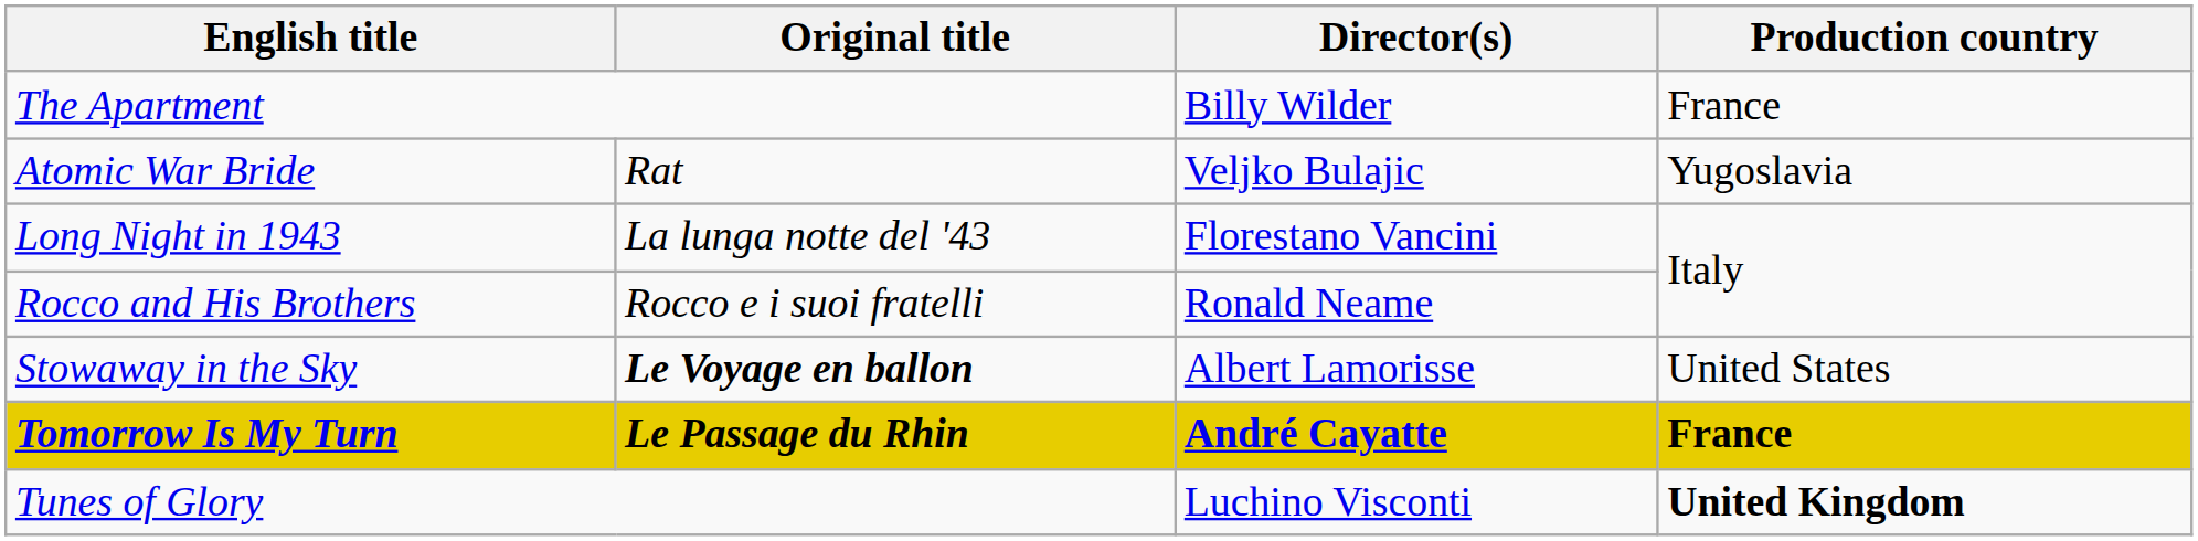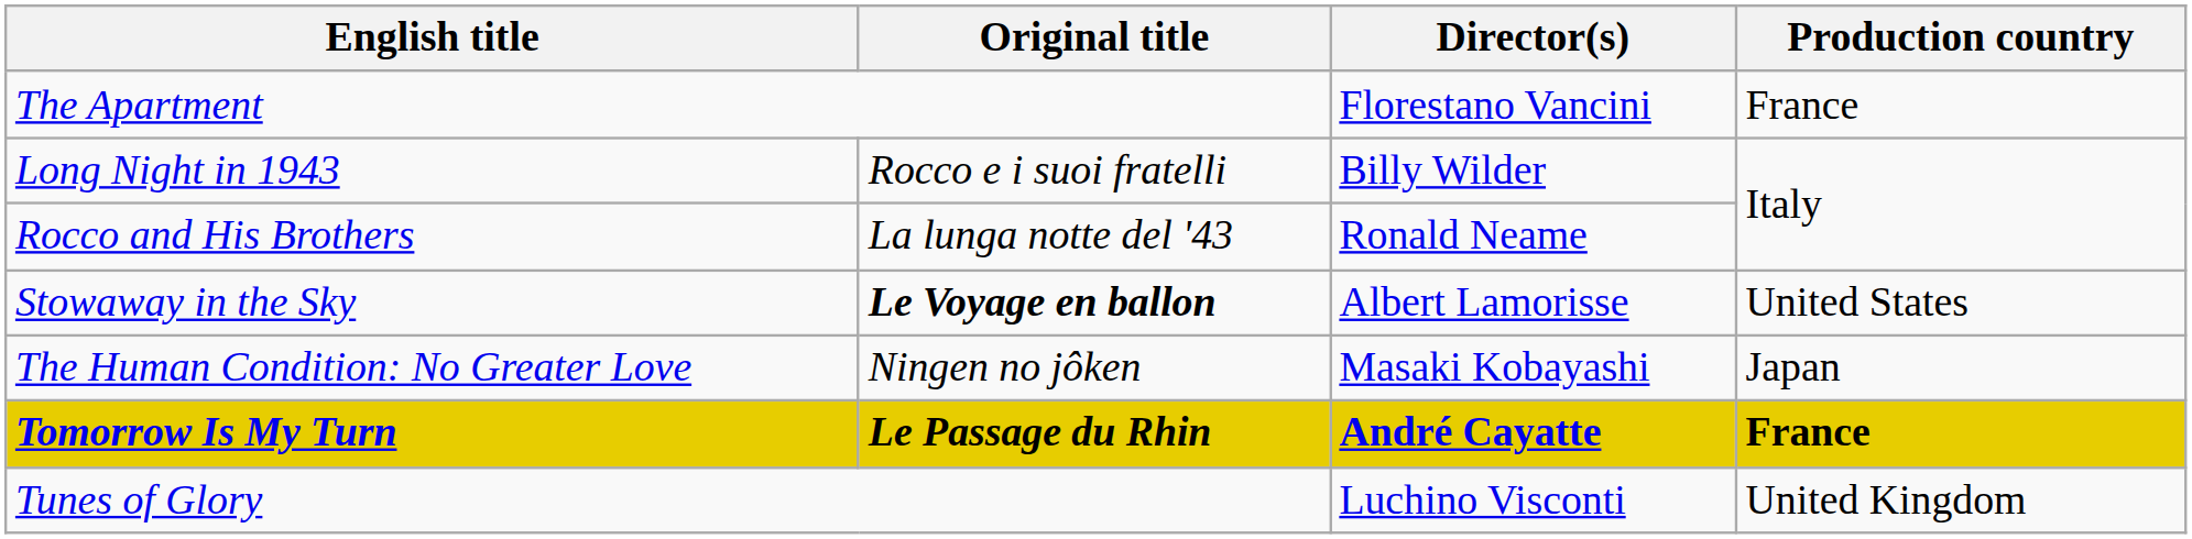 <table class="wikitable" width="95%">
 <tr>
 <th>English title</th>
 <th>Original title</th>
 <th>Director(s)</th>
 <th>Production country</th>
 </tr>
 <tr>
 <td colspan="2"><em><a href='#'>The Apartment</a></em></td>
-<td><a href='#'>Billy Wilder</a></td>
+<td><a href='#'>Florestano Vancini</a></td>
 <td>France</td>
 </tr>
 <tr>
-<td><em><a href='#'>Atomic War Bride</a></em></td>
-<td><em>Rat</em></td>
-<td><a href='#'>Veljko Bulajic</a></td>
-<td>Yugoslavia</td>
-</tr>
-<tr>
 <td><em><a href='#'>Long Night in 1943</a></em></td>
-<td><em>La lunga notte del '43</em></td>
-<td><a href='#'>Florestano Vancini</a></td>
+<td><em>Rocco e i suoi fratelli</em></td>
+<td><a href='#'>Billy Wilder</a></td>
 <td rowspan="2">Italy</td>
 </tr>
 <tr>
 <td><em><a href='#'>Rocco and His Brothers</a></em></td>
-<td><em>Rocco e i suoi fratelli</em></td>
+<td><em>La lunga notte del '43</em></td>
 <td><a href='#'>Ronald Neame</a></td>
 </tr>
 <tr>
 <td><em><a href='#'>Stowaway in the Sky</a></em></td>
 <td><strong><em>Le Voyage en ballon</em></strong></td>
 <td><a href='#'>Albert Lamorisse</a></td>
 <td>United States</td>
+</tr>
+<tr>
+<td><em><a href='#'>The Human Condition: No Greater Love</a></em></td>
+<td><em>Ningen no jôken</em></td>
+<td><a href='#'>Masaki Kobayashi</a></td>
+<td>Japan</td>
 </tr>
 <tr style="background:#E7CD00;">
 <td><strong><em><a href='#'>Tomorrow Is My Turn</a></em></strong></td>
 <td><strong><em>Le Passage du Rhin</em></strong></td>
 <td><strong><a href='#'>André Cayatte</a></strong></td>
 <td><strong>France</strong></td>
 </tr>
 <tr>
 <td colspan="2"><em><a href='#'>Tunes of Glory</a></em></td>
 <td><a href='#'>Luchino Visconti</a></td>
-<td><strong>United Kingdom</strong></td>
+<td>United Kingdom</td>
 </tr>
 </table>
